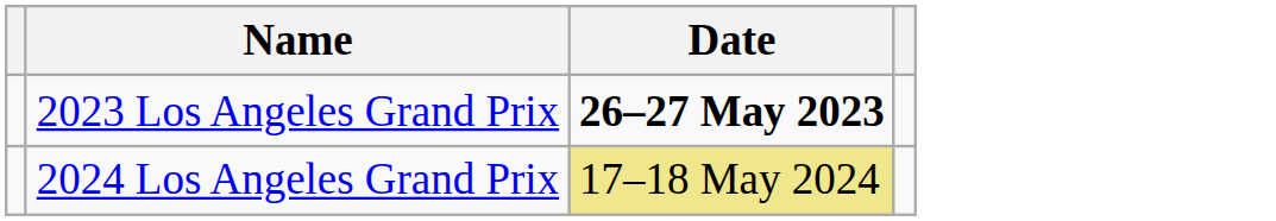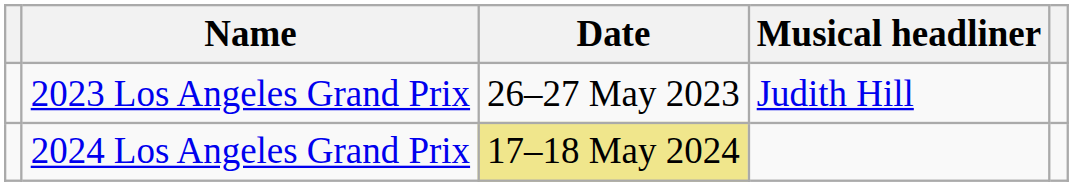 <table class="wikitable sortable">
 <tr>
 <th></th>
 <th>Name</th>
 <th>Date</th>
+<th>Musical headliner</th>
 <th class="unsortable"></th>
 </tr>
 <tr>
 <td></td>
 <td><a href='#'>2023 Los Angeles Grand Prix</a></td>
-<td><strong>26–27 May 2023</strong></td>
+<td>26–27 May 2023</td>
+<td><a href='#'>Judith Hill</a></td>
 <td></td>
 </tr>
 <tr>
 <td></td>
 <td><a href='#'>2024 Los Angeles Grand Prix</a></td>
 <td style="background: khaki;">17–18 May 2024</td>
 <td></td>
+<td></td>
 </tr>
 </table>
